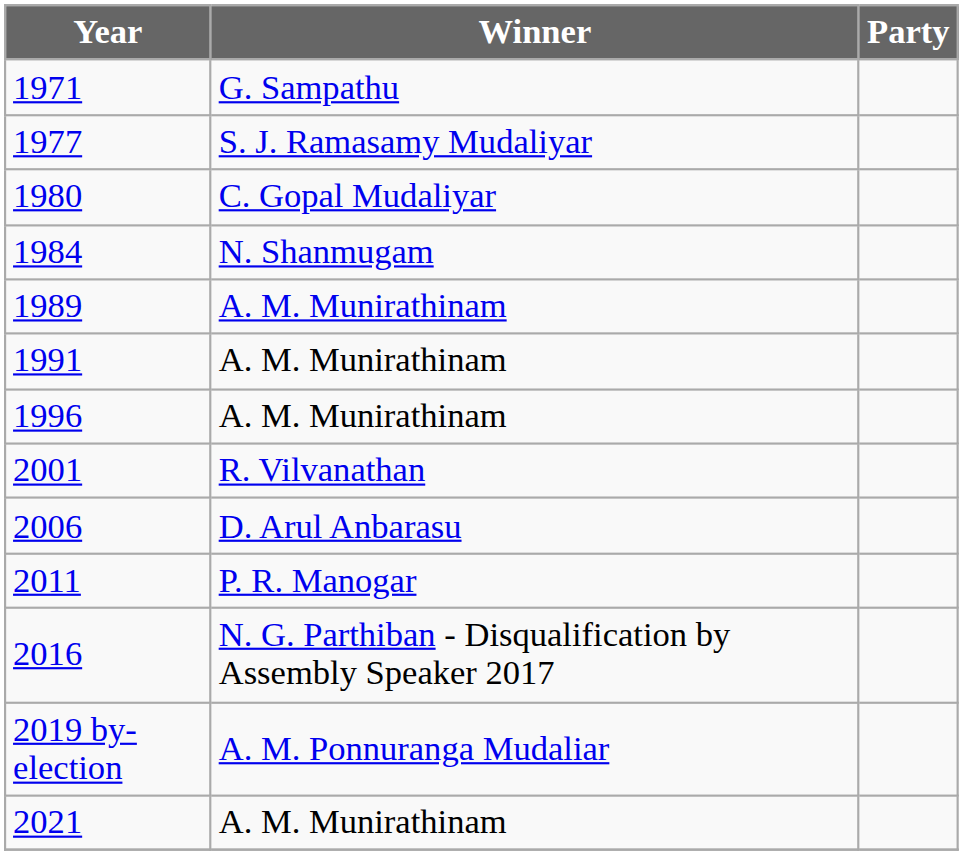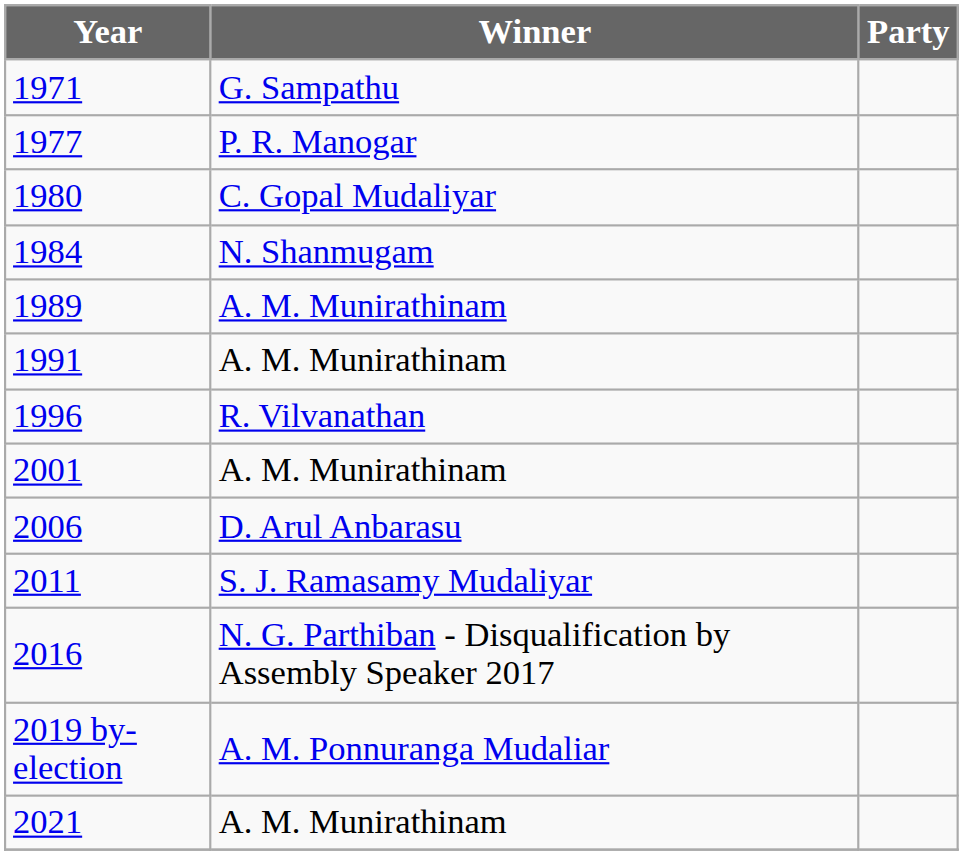 <table class="wikitable" width="50%">
 <tr>
 <th style="background-color:#666666; color:white">Year</th>
 <th style="background-color:#666666; color:white">Winner</th>
 <th style="background-color:#666666; color:white" colspan="2">Party</th>
 </tr>
 <tr>
 <td><a href='#'>1971</a></td>
 <td><a href='#'>G. Sampathu</a></td>
 <td></td>
 </tr>
 <tr>
 <td><a href='#'>1977</a></td>
-<td><a href='#'>S. J. Ramasamy Mudaliyar</a></td>
+<td><a href='#'>P. R. Manogar</a></td>
 <td></td>
 </tr>
 <tr>
 <td><a href='#'>1980</a></td>
 <td><a href='#'>C. Gopal Mudaliyar</a></td>
 <td></td>
 </tr>
 <tr>
 <td><a href='#'>1984</a></td>
 <td><a href='#'>N. Shanmugam</a></td>
 <td></td>
 </tr>
 <tr>
 <td><a href='#'>1989</a></td>
 <td><a href='#'>A. M. Munirathinam</a></td>
 <td></td>
 </tr>
 <tr>
 <td><a href='#'>1991</a></td>
 <td>A. M. Munirathinam</td>
 <td></td>
 </tr>
 <tr>
 <td><a href='#'>1996</a></td>
-<td>A. M. Munirathinam</td>
+<td><a href='#'>R. Vilvanathan</a></td>
 <td></td>
 </tr>
 <tr>
 <td><a href='#'>2001</a></td>
-<td><a href='#'>R. Vilvanathan</a></td>
+<td>A. M. Munirathinam</td>
 <td></td>
 </tr>
 <tr>
 <td><a href='#'>2006</a></td>
 <td><a href='#'>D. Arul Anbarasu</a></td>
 <td></td>
 </tr>
 <tr>
 <td><a href='#'>2011</a></td>
-<td><a href='#'>P. R. Manogar</a></td>
+<td><a href='#'>S. J. Ramasamy Mudaliyar</a></td>
 <td></td>
 </tr>
 <tr>
 <td><a href='#'>2016</a></td>
 <td><a href='#'>N. G. Parthiban</a> - Disqualification by Assembly Speaker 2017</td>
 <td></td>
 </tr>
 <tr>
 <td><a href='#'>2019 by-election</a></td>
 <td><a href='#'>A. M. Ponnuranga Mudaliar</a></td>
 <td></td>
 </tr>
 <tr>
 <td><a href='#'>2021</a></td>
 <td>A. M. Munirathinam</td>
 <td></td>
 </tr>
 <tr>
 </tr>
 </table>
